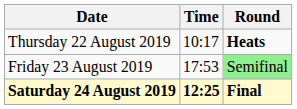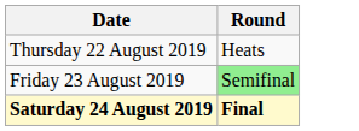 <table class="wikitable">
 <tr>
 <th>Date</th>
-<th>Time</th>
 <th>Round</th>
 </tr>
 <tr>
 <td>Thursday 22 August 2019</td>
-<td>10:17</td>
-<td><strong>Heats</strong></td>
+<td>Heats</td>
 </tr>
 <tr>
 <td>Friday 23 August 2019</td>
-<td>17:53</td>
 <td style="background: lightgreen;">Semifinal</td>
 </tr>
 <tr>
 <td style=background:lemonchiffon><strong>Saturday 24 August 2019</strong></td>
-<td style=background:lemonchiffon><strong>12:25</strong></td>
 <td style=background:lemonchiffon><strong>Final</strong></td>
 </tr>
 </table>
